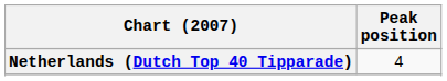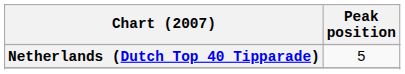 <table class="wikitable sortable plainrowheaders" style="text-align:center">
 <tr>
 <th>Chart (2007)</th>
 <th>Peak<br>position</th>
 </tr>
 <tr>
 </tr>
 <tr>
 </tr>
 <tr>
 </tr>
 <tr>
 </tr>
 <tr>
 </tr>
 <tr>
 </tr>
 <tr>
 <th scope="row">Netherlands (<a href='#'>Dutch Top 40 Tipparade</a>)</th>
-<td>4</td>
+<td>5</td>
 </tr>
 <tr>
 </tr>
 <tr>
 </tr>
 <tr>
 </tr>
 <tr>
 </tr>
 <tr>
 </tr>
 <tr>
 </tr>
 <tr>
 </tr>
 <tr>
 </tr>
 <tr>
 </tr>
 </table>
